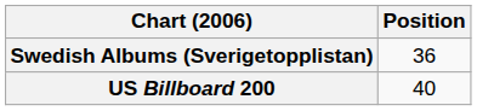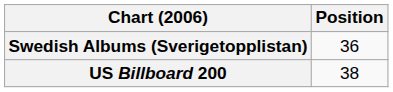 <table class="wikitable sortable plainrowheaders" style="text-align:center">
 <tr>
 <th scope="col">Chart (2006)</th>
 <th scope="col">Position</th>
 </tr>
 <tr>
 <th scope="row">Swedish Albums (Sverigetopplistan)</th>
 <td>36</td>
 </tr>
 <tr>
 <th scope="row">US <em>Billboard</em> 200</th>
-<td>40</td>
+<td>38</td>
 </tr>
 </table>
